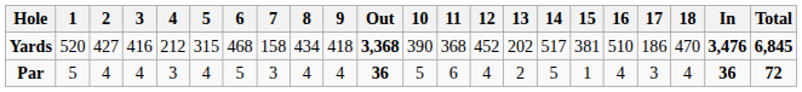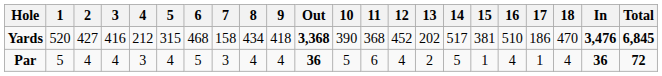 <table class="wikitable" style="text-align:center">
 <tr>
 <th>Hole</th>
 <th>1</th>
 <th>2</th>
 <th>3</th>
 <th>4</th>
 <th>5</th>
 <th>6</th>
 <th>7</th>
 <th>8</th>
 <th>9</th>
 <th>Out</th>
 <th>10</th>
 <th>11</th>
 <th>12</th>
 <th>13</th>
 <th>14</th>
 <th>15</th>
 <th>16</th>
 <th>17</th>
 <th>18</th>
 <th>In</th>
 <th>Total</th>
 </tr>
 <tr>
 <td><strong>Yards</strong></td>
 <td>520</td>
 <td>427</td>
 <td>416</td>
 <td>212</td>
 <td>315</td>
 <td>468</td>
 <td>158</td>
 <td>434</td>
 <td>418</td>
 <td><strong>3,368</strong></td>
 <td>390</td>
 <td>368</td>
 <td>452</td>
 <td>202</td>
 <td>517</td>
 <td>381</td>
 <td>510</td>
 <td>186</td>
 <td>470</td>
 <td><strong>3,476</strong></td>
 <td><strong>6,845</strong></td>
 </tr>
 <tr>
 <td><strong>Par</strong></td>
 <td>5</td>
 <td>4</td>
 <td>4</td>
 <td>3</td>
 <td>4</td>
 <td>5</td>
 <td>3</td>
 <td>4</td>
 <td>4</td>
 <td><strong>36</strong></td>
 <td>5</td>
 <td>6</td>
 <td>4</td>
 <td>2</td>
 <td>5</td>
 <td>1</td>
 <td>4</td>
-<td>3</td>
+<td>1</td>
 <td>4</td>
 <td><strong>36</strong></td>
 <td><strong>72</strong></td>
 </tr>
 </table>
